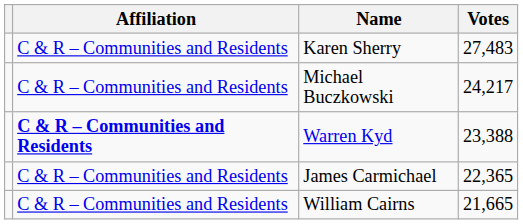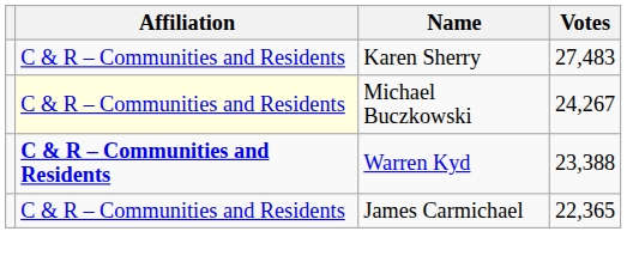 <table class="wikitable" style="width:51%;">
 <tr>
 <th style="width:1%;"></th>
 <th>Affiliation</th>
 <th>Name</th>
 <th>Votes</th>
 </tr>
 <tr>
 <td bgcolor=></td>
 <td><a href='#'>C & R – Communities and Residents</a></td>
 <td>Karen Sherry</td>
 <td>27,483</td>
 </tr>
 <tr>
 <td bgcolor=></td>
-<td><a href='#'>C & R – Communities and Residents</a></td>
+<td style="background: lightyellow;"><a href='#'>C & R – Communities and Residents</a></td>
 <td>Michael Buczkowski</td>
-<td>24,217</td>
+<td>24,267</td>
 </tr>
 <tr>
 <td bgcolor=></td>
 <td><strong><a href='#'>C & R – Communities and Residents</a></strong></td>
 <td><a href='#'>Warren Kyd</a></td>
 <td>23,388</td>
 </tr>
 <tr>
 <td bgcolor=></td>
 <td><a href='#'>C & R – Communities and Residents</a></td>
 <td>James Carmichael</td>
 <td>22,365</td>
 </tr>
-<tr>
-<td bgcolor=></td>
-<td><a href='#'>C & R – Communities and Residents</a></td>
-<td>William Cairns</td>
-<td>21,665</td>
-</tr>
 </table>
